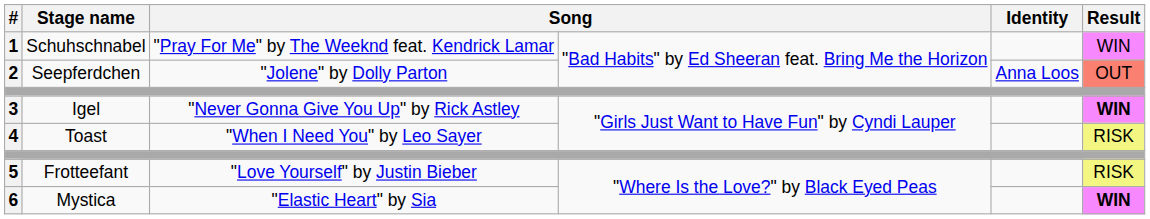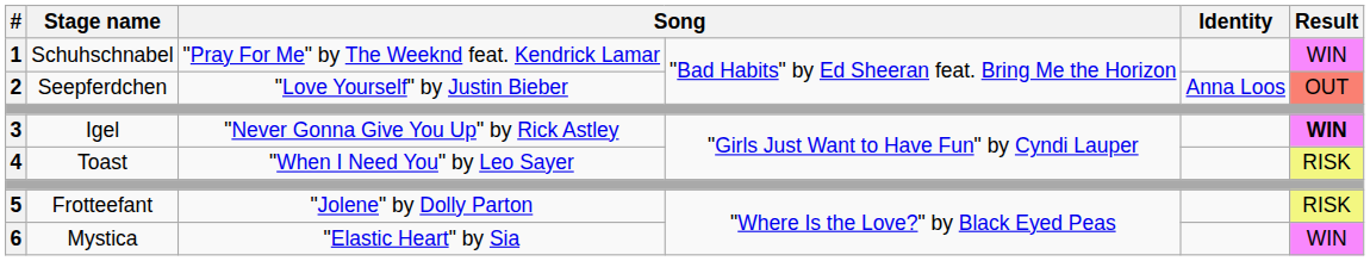 <table class="wikitable plainrowheaders" style="text-align: center;">
 <tr>
 <th>#</th>
 <th>Stage name</th>
 <th colspan="2">Song</th>
 <th>Identity</th>
 <th>Result</th>
 </tr>
 <tr>
 <th>1</th>
 <td>Schuhschnabel</td>
 <td>"<a href='#'>Pray For Me</a>" by <a href='#'>The Weeknd</a> feat. <a href='#'>Kendrick Lamar</a></td>
 <td rowspan="2">"<a href='#'>Bad Habits</a>" by <a href='#'>Ed Sheeran</a> feat. <a href='#'>Bring Me the Horizon</a></td>
 <td></td>
 <td bgcolor=#F888FD>WIN</td>
 </tr>
 <tr>
 <th>2</th>
 <td>Seepferdchen</td>
-<td>"<a href='#'>Jolene</a>" by <a href='#'>Dolly Parton</a></td>
+<td>"<a href='#'>Love Yourself</a>" by <a href='#'>Justin Bieber</a></td>
 <td><a href='#'>Anna Loos</a></td>
 <td bgcolor=salmon>OUT</td>
 </tr>
 <tr>
 <td colspan="6" style="background:darkgray"></td>
 </tr>
 <tr>
 <th>3</th>
 <td>Igel</td>
 <td>"<a href='#'>Never Gonna Give You Up</a>" by <a href='#'>Rick Astley</a></td>
 <td rowspan="2">"<a href='#'>Girls Just Want to Have Fun</a>" by <a href='#'>Cyndi Lauper</a></td>
 <td></td>
 <td bgcolor=#F888FD><strong>WIN</strong></td>
 </tr>
 <tr>
 <th>4</th>
 <td>Toast</td>
 <td>"<a href='#'>When I Need You</a>" by <a href='#'>Leo Sayer</a></td>
 <td></td>
 <td bgcolor="F3F781">RISK</td>
 </tr>
 <tr>
 <td colspan="6" style="background:darkgray"></td>
 </tr>
 <tr>
 <th>5</th>
 <td>Frotteefant</td>
-<td>"<a href='#'>Love Yourself</a>" by <a href='#'>Justin Bieber</a></td>
+<td>"<a href='#'>Jolene</a>" by <a href='#'>Dolly Parton</a></td>
 <td rowspan="2">"<a href='#'>Where Is the Love?</a>" by <a href='#'>Black Eyed Peas</a></td>
 <td></td>
 <td bgcolor="F3F781">RISK</td>
 </tr>
 <tr>
 <th>6</th>
 <td>Mystica</td>
 <td>"<a href='#'>Elastic Heart</a>" by <a href='#'>Sia</a></td>
 <td></td>
-<td bgcolor=#F888FD><strong>WIN</strong></td>
+<td bgcolor=#F888FD>WIN</td>
 </tr>
 </table>
